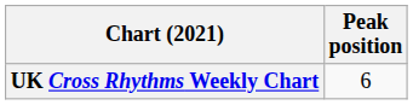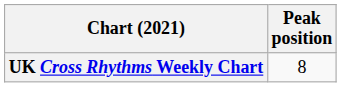 <table class="wikitable sortable plainrowheaders" style="text-align:center">
 <tr>
 <th scope="col">Chart (2021)</th>
 <th scope="col">Peak<br> position</th>
 </tr>
 <tr>
 <th scope="row">UK <a href='#'><em> Cross Rhythms</em> Weekly Chart</a></th>
-<td>6</td>
+<td>8</td>
 </tr>
 </table>
